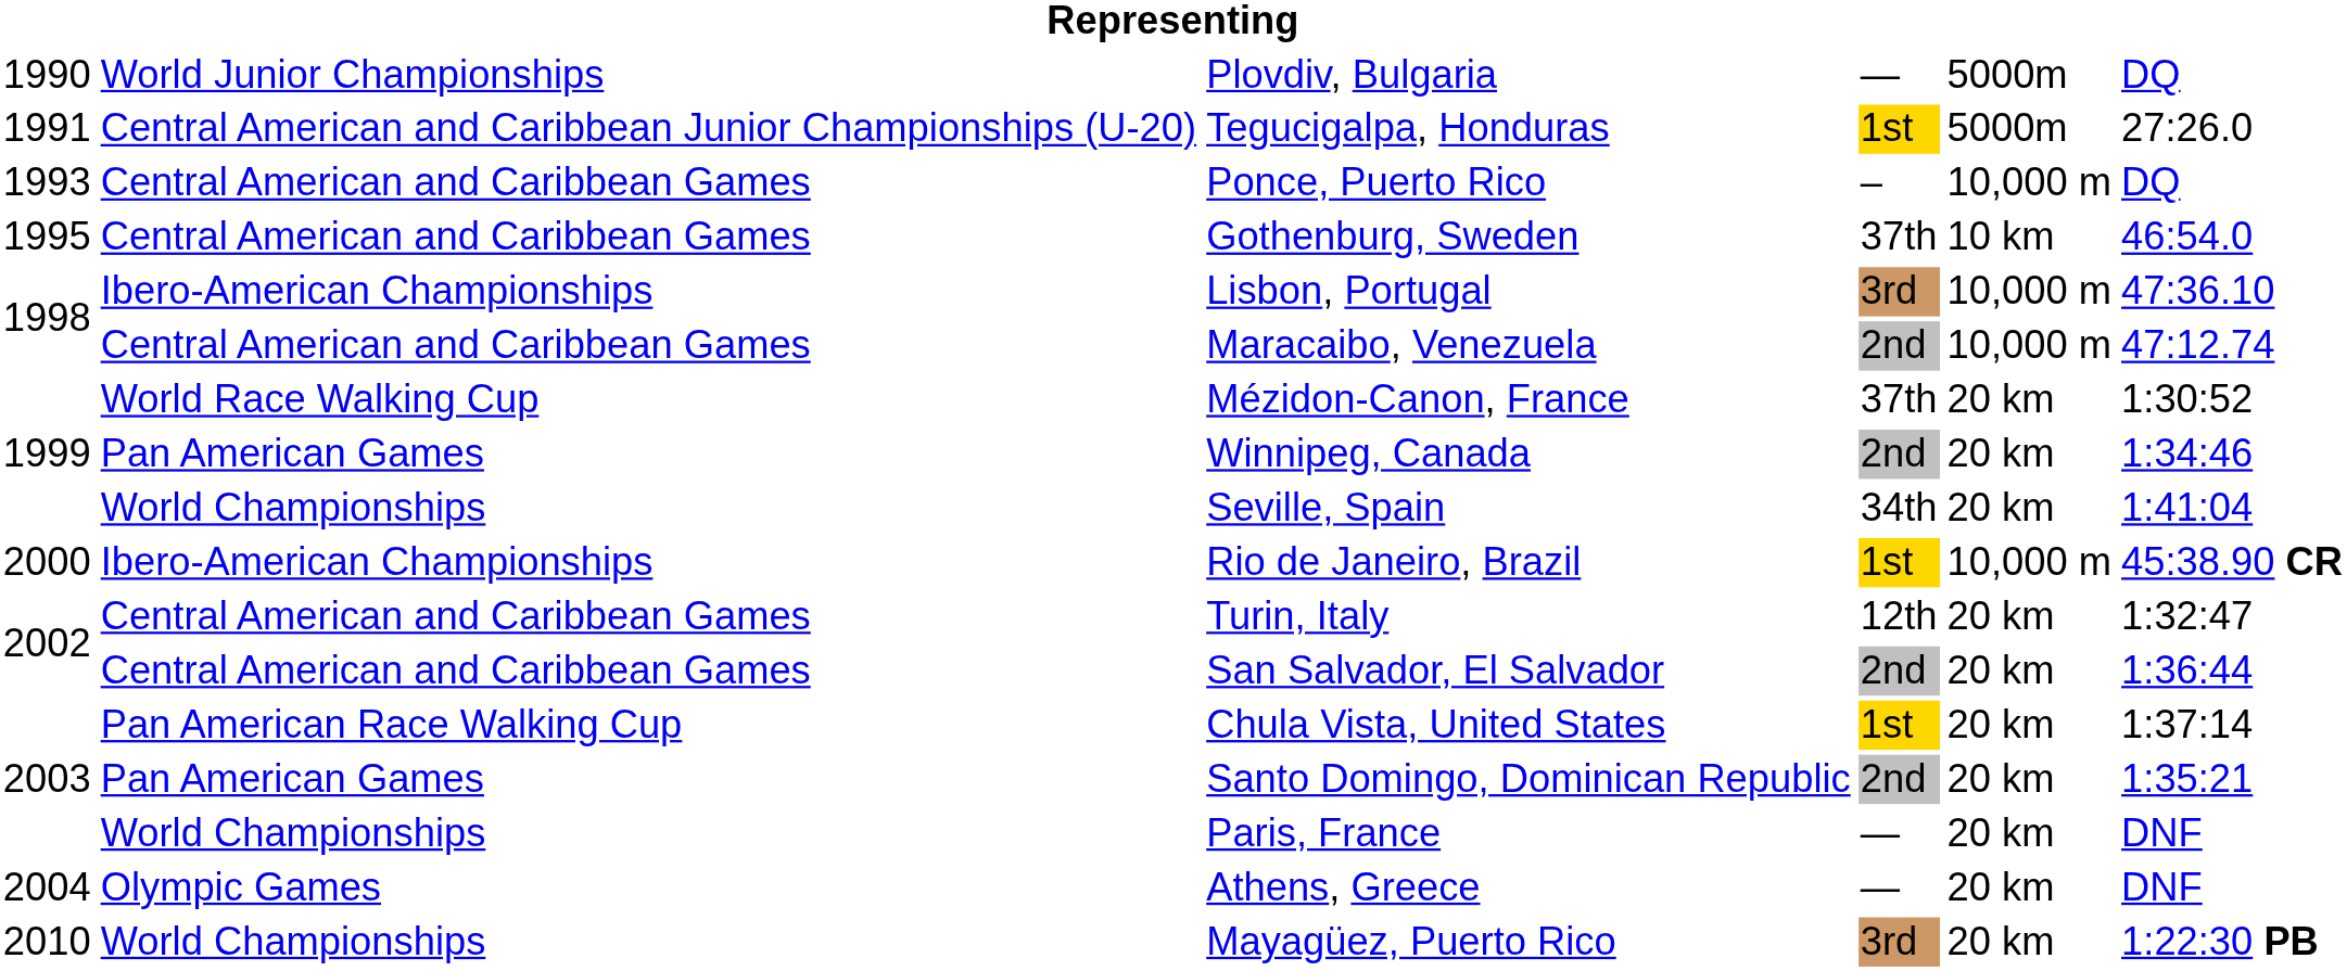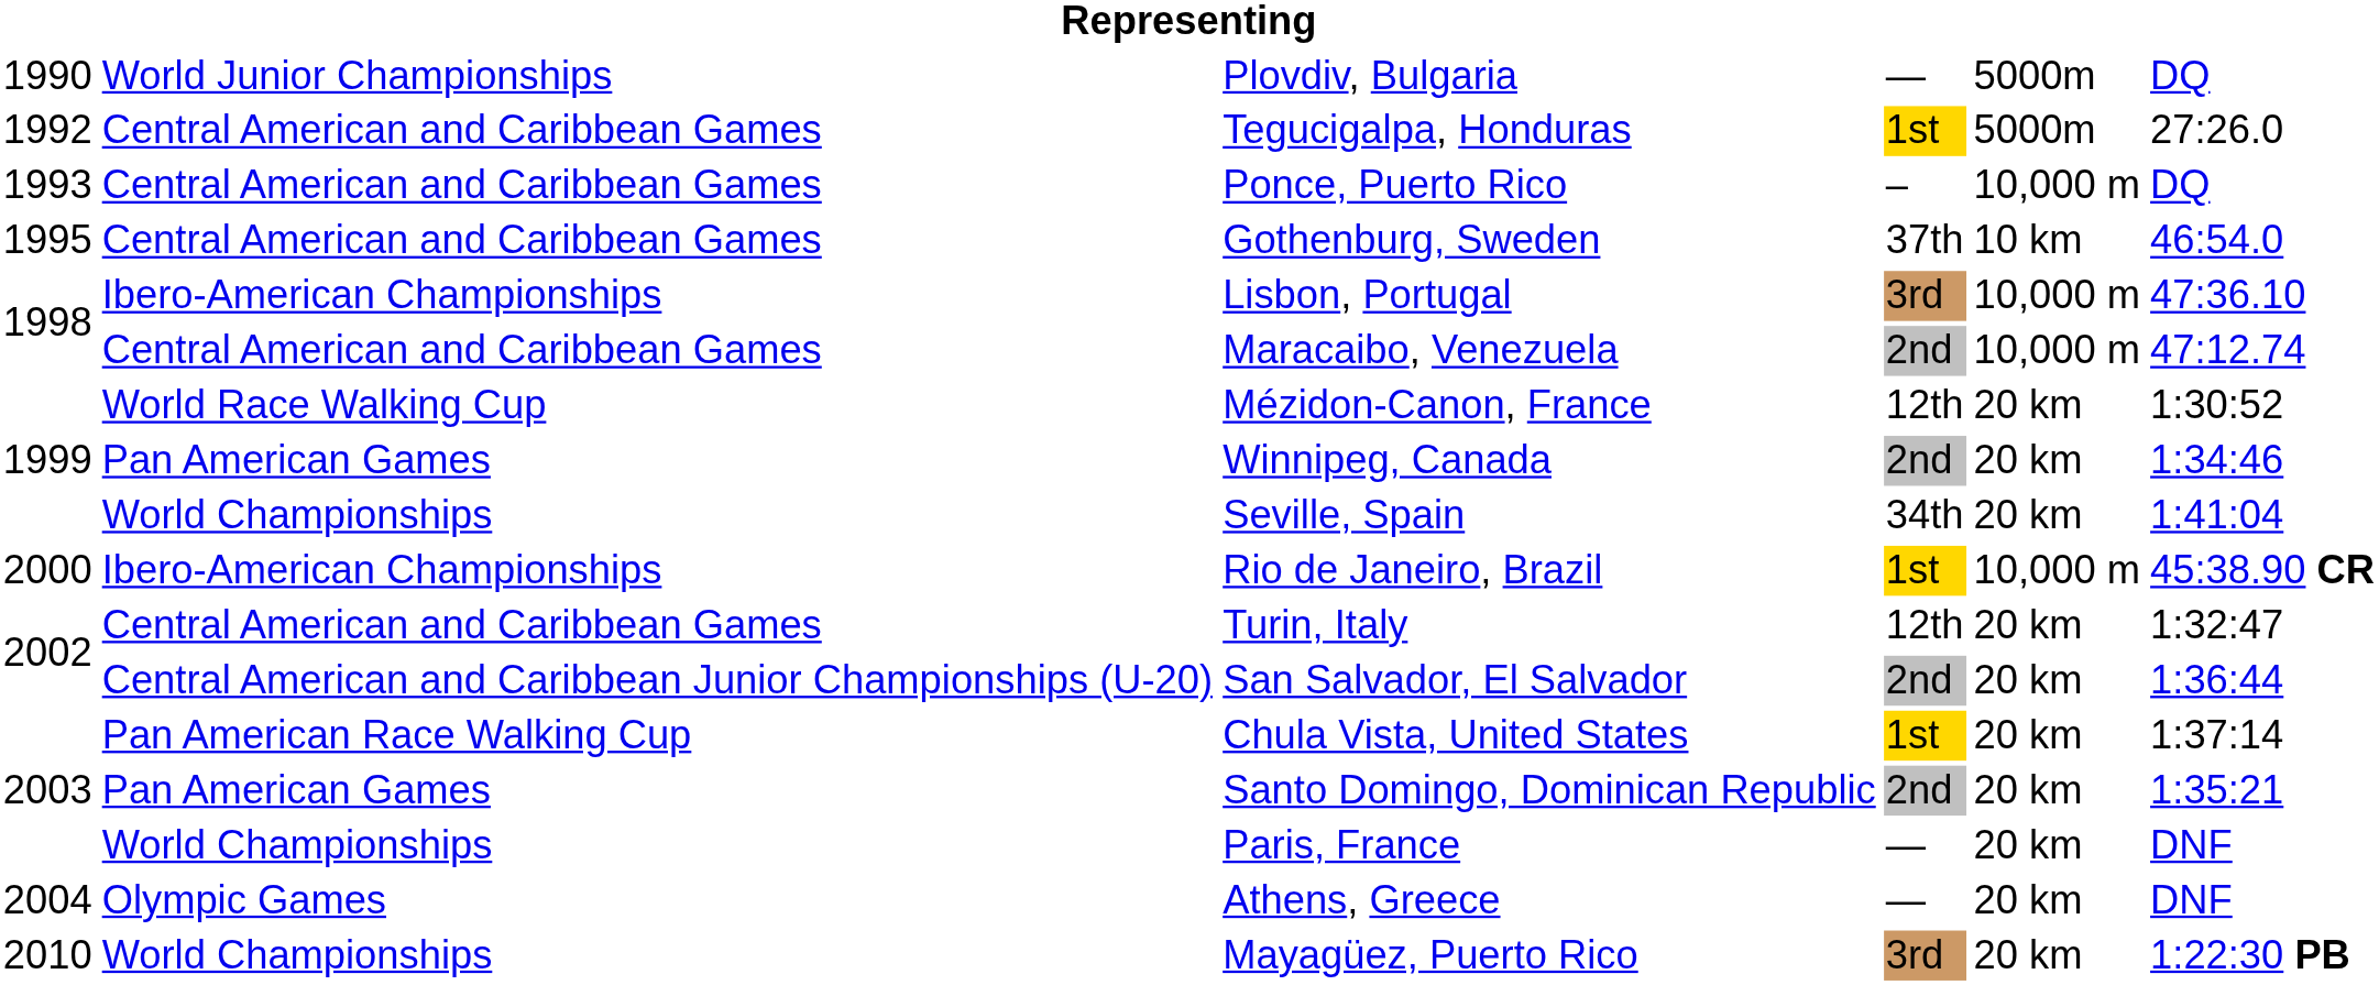 <table>
 <tr>
 <th colspan="6">Representing </th>
 </tr>
 <tr>
 <td>1990</td>
 <td><a href='#'>World Junior Championships</a></td>
 <td><a href='#'>Plovdiv</a>, <a href='#'>Bulgaria</a></td>
 <td>—</td>
 <td>5000m</td>
 <td><a href='#'>DQ</a></td>
 </tr>
 <tr>
-<td>1991</td>
-<td><a href='#'>Central American and Caribbean Junior Championships (U-20)</a></td>
+<td>1992</td>
+<td><a href='#'>Central American and Caribbean Games</a></td>
 <td><a href='#'>Tegucigalpa</a>, <a href='#'>Honduras</a></td>
 <td bgcolor=gold>1st</td>
 <td>5000m</td>
 <td>27:26.0</td>
 </tr>
 <tr>
 <td>1993</td>
 <td><a href='#'>Central American and Caribbean Games</a></td>
 <td><a href='#'>Ponce, Puerto Rico</a></td>
 <td>–</td>
 <td>10,000 m</td>
 <td><a href='#'>DQ</a></td>
 </tr>
 <tr>
 <td>1995</td>
 <td><a href='#'>Central American and Caribbean Games</a></td>
 <td><a href='#'>Gothenburg, Sweden</a></td>
 <td>37th</td>
 <td>10 km</td>
 <td><a href='#'>46:54.0</a></td>
 </tr>
 <tr>
 <td rowspan=2>1998</td>
 <td><a href='#'>Ibero-American Championships</a></td>
 <td><a href='#'>Lisbon</a>, <a href='#'>Portugal</a></td>
 <td bgcolor=cc9966>3rd</td>
 <td>10,000 m</td>
 <td><a href='#'>47:36.10</a></td>
 </tr>
 <tr>
 <td><a href='#'>Central American and Caribbean Games</a></td>
 <td><a href='#'>Maracaibo</a>, <a href='#'>Venezuela</a></td>
 <td bgcolor="silver">2nd</td>
 <td>10,000 m</td>
 <td><a href='#'>47:12.74</a></td>
 </tr>
 <tr>
 <td rowspan=3>1999</td>
 <td><a href='#'>World Race Walking Cup</a></td>
 <td><a href='#'>Mézidon-Canon</a>, <a href='#'>France</a></td>
-<td>37th</td>
+<td>12th</td>
 <td>20 km</td>
 <td>1:30:52</td>
 </tr>
 <tr>
 <td><a href='#'>Pan American Games</a></td>
 <td><a href='#'>Winnipeg, Canada</a></td>
 <td bgcolor="silver">2nd</td>
 <td>20 km</td>
 <td><a href='#'>1:34:46</a></td>
 </tr>
 <tr>
 <td><a href='#'>World Championships</a></td>
 <td><a href='#'>Seville, Spain</a></td>
 <td>34th</td>
 <td>20 km</td>
 <td><a href='#'>1:41:04</a></td>
 </tr>
 <tr>
 <td>2000</td>
 <td><a href='#'>Ibero-American Championships</a></td>
 <td><a href='#'>Rio de Janeiro</a>, <a href='#'>Brazil</a></td>
 <td bgcolor=gold>1st</td>
 <td>10,000 m</td>
 <td><a href='#'>45:38.90</a> <strong>CR</strong></td>
 </tr>
 <tr>
 <td rowspan=2>2002</td>
 <td><a href='#'>Central American and Caribbean Games</a></td>
 <td><a href='#'>Turin, Italy</a></td>
 <td>12th</td>
 <td>20 km</td>
 <td>1:32:47</td>
 </tr>
 <tr>
-<td><a href='#'>Central American and Caribbean Games</a></td>
+<td><a href='#'>Central American and Caribbean Junior Championships (U-20)</a></td>
 <td><a href='#'>San Salvador, El Salvador</a></td>
 <td bgcolor="silver">2nd</td>
 <td>20 km</td>
 <td><a href='#'>1:36:44</a></td>
 </tr>
 <tr>
 <td rowspan=3>2003</td>
 <td><a href='#'>Pan American Race Walking Cup</a></td>
 <td><a href='#'>Chula Vista, United States</a></td>
 <td bgcolor="gold">1st</td>
 <td>20 km</td>
 <td>1:37:14</td>
 </tr>
 <tr>
 <td><a href='#'>Pan American Games</a></td>
 <td><a href='#'>Santo Domingo, Dominican Republic</a></td>
 <td bgcolor="silver">2nd</td>
 <td>20 km</td>
 <td><a href='#'>1:35:21</a></td>
 </tr>
 <tr>
 <td><a href='#'>World Championships</a></td>
 <td><a href='#'>Paris, France</a></td>
 <td>—</td>
 <td>20 km</td>
 <td><a href='#'>DNF</a></td>
 </tr>
 <tr>
 <td>2004</td>
 <td><a href='#'>Olympic Games</a></td>
 <td><a href='#'>Athens</a>, <a href='#'>Greece</a></td>
 <td>—</td>
 <td>20 km</td>
 <td><a href='#'>DNF</a></td>
 </tr>
 <tr>
 <td>2010</td>
 <td><a href='#'>World Championships</a></td>
 <td><a href='#'>Mayagüez, Puerto Rico</a></td>
 <td bgcolor="cc9966">3rd</td>
 <td>20 km</td>
 <td><a href='#'>1:22:30</a> <strong>PB</strong></td>
 </tr>
 </table>
